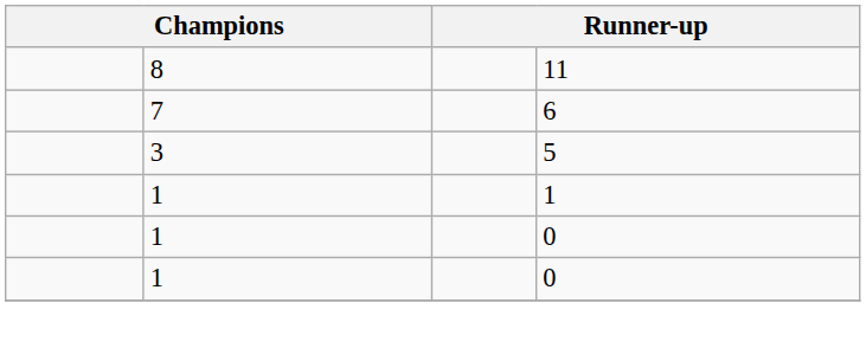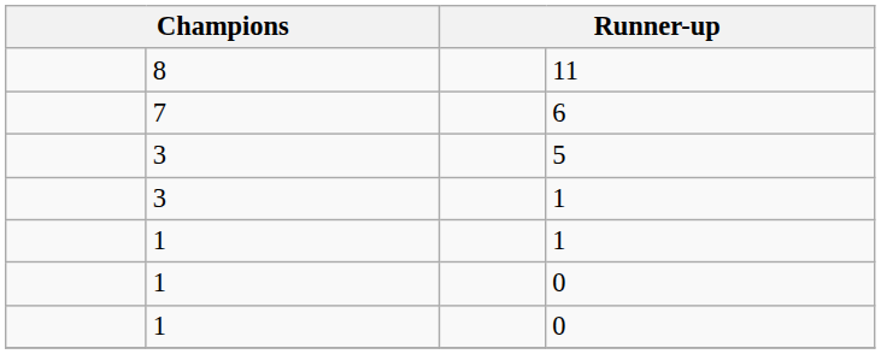 <table class="sortable wikitable">
 <tr>
 <th colspan=2 width="250">Champions</th>
 <th colspan=2 width="250">Runner-up</th>
 </tr>
 <tr>
 <td></td>
 <td>8</td>
 <td></td>
 <td>11</td>
 </tr>
 <tr>
 <td></td>
 <td>7</td>
 <td></td>
 <td>6</td>
 </tr>
 <tr>
 <td></td>
 <td>3</td>
 <td></td>
 <td>5</td>
 </tr>
 <tr>
 <td></td>
+<td>3</td>
+<td></td>
+<td>1</td>
+</tr>
+<tr>
+<td></td>
 <td>1</td>
 <td></td>
 <td>1</td>
 </tr>
 <tr>
 <td></td>
 <td>1</td>
 <td></td>
 <td>0</td>
 </tr>
 <tr>
 <td></td>
 <td>1</td>
 <td></td>
 <td>0</td>
 </tr>
 <tr>
 </tr>
 </table>
